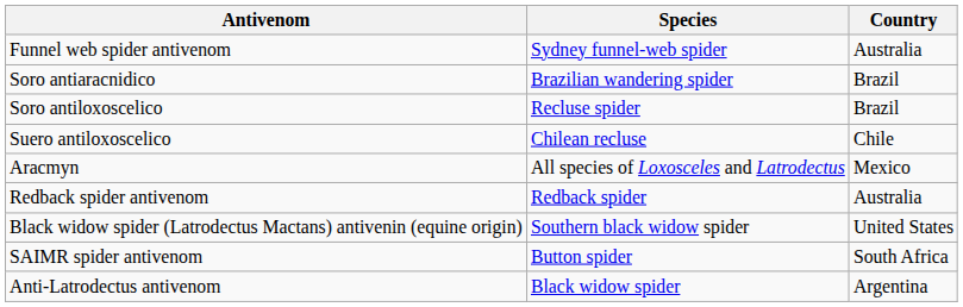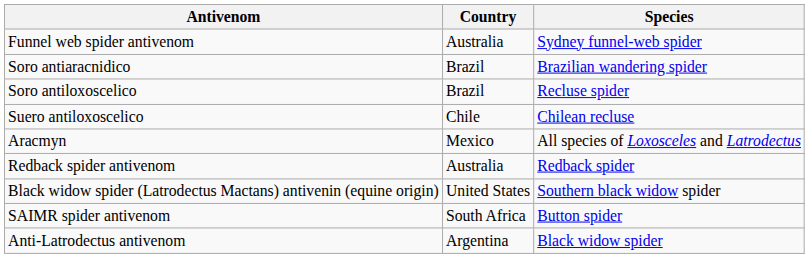 <table class="wikitable sortable">
 <tr>
 <th>Antivenom</th>
+<th>Country</th>
 <th>Species</th>
-<th>Country</th>
 </tr>
 <tr>
 <td>Funnel web spider antivenom</td>
+<td>Australia</td>
 <td><a href='#'>Sydney funnel-web spider</a></td>
-<td>Australia</td>
 </tr>
 <tr>
 <td>Soro antiaracnidico</td>
+<td>Brazil</td>
 <td><a href='#'>Brazilian wandering spider</a></td>
-<td>Brazil</td>
 </tr>
 <tr>
 <td>Soro antiloxoscelico</td>
+<td>Brazil</td>
 <td><a href='#'>Recluse spider</a></td>
-<td>Brazil</td>
 </tr>
 <tr>
 <td>Suero antiloxoscelico</td>
+<td>Chile</td>
 <td><a href='#'>Chilean recluse</a></td>
-<td>Chile</td>
 </tr>
 <tr>
 <td>Aracmyn</td>
+<td>Mexico</td>
 <td>All species of <em><a href='#'>Loxosceles</a></em> and <em><a href='#'>Latrodectus</a></em></td>
-<td>Mexico</td>
 </tr>
 <tr>
 <td>Redback spider antivenom</td>
+<td>Australia</td>
 <td><a href='#'>Redback spider</a></td>
-<td>Australia</td>
 </tr>
 <tr>
 <td>Black widow spider (Latrodectus Mactans) antivenin (equine origin)</td>
+<td>United States</td>
 <td><a href='#'>Southern black widow</a> spider</td>
-<td>United States</td>
 </tr>
 <tr>
 <td>SAIMR spider antivenom</td>
+<td>South Africa</td>
 <td><a href='#'>Button spider</a></td>
-<td>South Africa</td>
 </tr>
 <tr>
 <td>Anti-Latrodectus antivenom</td>
+<td>Argentina</td>
 <td><a href='#'>Black widow spider</a></td>
-<td>Argentina</td>
 </tr>
 </table>
